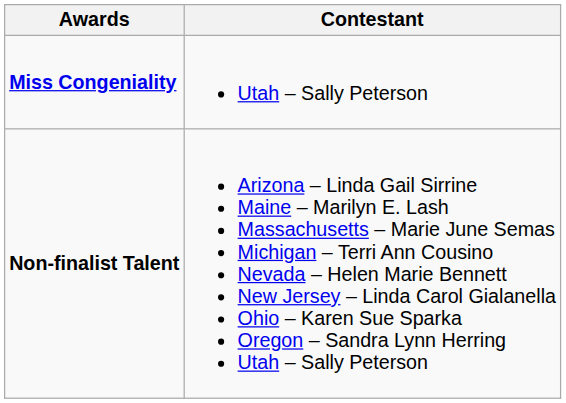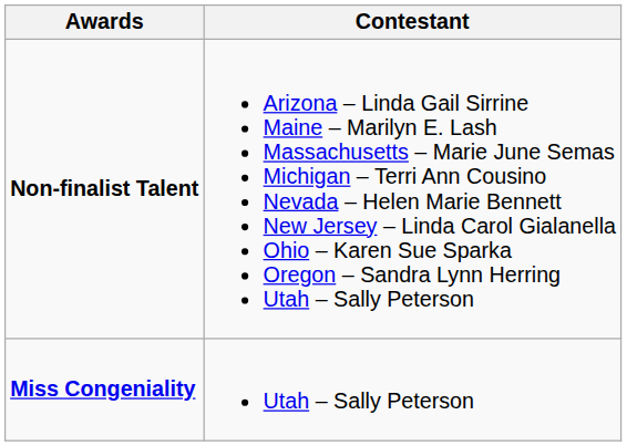 <table class="wikitable">
 <tr>
 <th>Awards</th>
 <th>Contestant</th>
 </tr>
 <tr>
+<td><strong>Non-finalist Talent</strong></td>
+<td><br><ul><li> <a href='#'>Arizona</a> – Linda Gail Sirrine</li><li> <a href='#'>Maine</a> – Marilyn E. Lash</li><li> <a href='#'>Massachusetts</a> – Marie June Semas</li><li> <a href='#'>Michigan</a> – Terri Ann Cousino</li><li> <a href='#'>Nevada</a> – Helen Marie Bennett</li><li> <a href='#'>New Jersey</a> – Linda Carol Gialanella</li><li> <a href='#'>Ohio</a> – Karen Sue Sparka</li><li> <a href='#'>Oregon</a> – Sandra Lynn Herring</li><li> <a href='#'>Utah</a> – Sally Peterson</li></ul></td>
+</tr>
+<tr>
 <td><strong><a href='#'>Miss Congeniality</a></strong></td>
 <td><br><ul><li> <a href='#'>Utah</a> – Sally Peterson</li></ul></td>
 </tr>
-<tr>
-<td><strong>Non-finalist Talent</strong></td>
-<td><br><ul><li> <a href='#'>Arizona</a> – Linda Gail Sirrine</li><li> <a href='#'>Maine</a> – Marilyn E. Lash</li><li> <a href='#'>Massachusetts</a> – Marie June Semas</li><li> <a href='#'>Michigan</a> – Terri Ann Cousino</li><li> <a href='#'>Nevada</a> – Helen Marie Bennett</li><li> <a href='#'>New Jersey</a> – Linda Carol Gialanella</li><li> <a href='#'>Ohio</a> – Karen Sue Sparka</li><li> <a href='#'>Oregon</a> – Sandra Lynn Herring</li><li> <a href='#'>Utah</a> – Sally Peterson</li></ul></td>
-</tr>
 </table>
